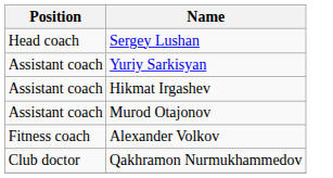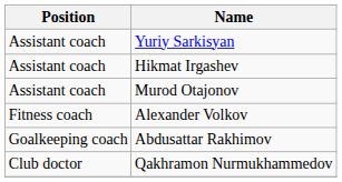 <table class="wikitable">
 <tr>
 <th>Position</th>
 <th>Name</th>
-</tr>
-<tr>
-<td>Head coach</td>
-<td> <a href='#'>Sergey Lushan</a></td>
 </tr>
 <tr>
 <td>Assistant coach</td>
 <td> <a href='#'>Yuriy Sarkisyan</a></td>
 </tr>
 <tr>
 <td>Assistant coach</td>
 <td> Hikmat Irgashev</td>
 </tr>
 <tr>
 <td>Assistant coach</td>
 <td> Murod Otajonov</td>
 </tr>
 <tr>
 <td>Fitness coach</td>
 <td> Alexander Volkov</td>
 </tr>
 <tr>
+<td>Goalkeeping coach</td>
+<td> Abdusattar Rakhimov</td>
+</tr>
+<tr>
 <td>Club doctor</td>
 <td> Qakhramon Nurmukhammedov</td>
 </tr>
 <tr>
 </tr>
 </table>
